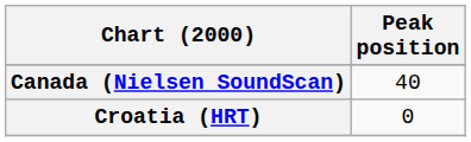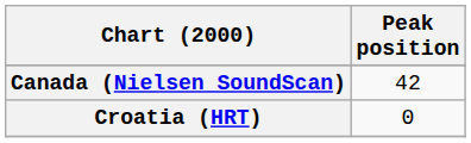 <table class="wikitable sortable plainrowheaders">
 <tr>
 <th>Chart (2000)</th>
 <th>Peak<br>position</th>
 </tr>
 <tr>
 </tr>
 <tr>
 </tr>
 <tr>
 </tr>
 <tr>
 </tr>
 <tr>
 <th scope="row">Canada (<a href='#'>Nielsen SoundScan</a>)</th>
-<td style="text-align:center">40</td>
+<td style="text-align:center">42</td>
 </tr>
 <tr>
 <th scope="row">Croatia (<a href='#'>HRT</a>)</th>
 <td style="text-align:center">0</td>
 </tr>
 <tr>
 </tr>
 <tr>
 </tr>
 <tr>
 </tr>
 <tr>
 </tr>
 <tr>
 </tr>
 <tr>
 </tr>
 <tr>
 </tr>
 <tr>
 </tr>
 <tr>
 </tr>
 <tr>
 </tr>
 <tr>
 </tr>
 <tr>
 </tr>
 <tr>
 </tr>
 <tr>
 </tr>
 </table>
